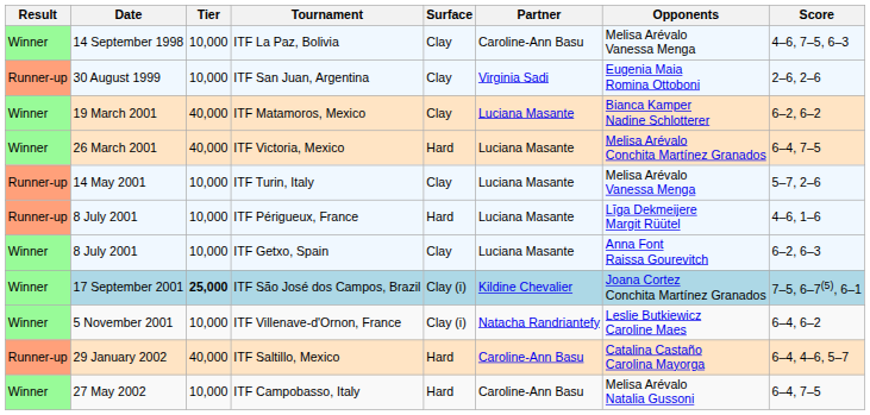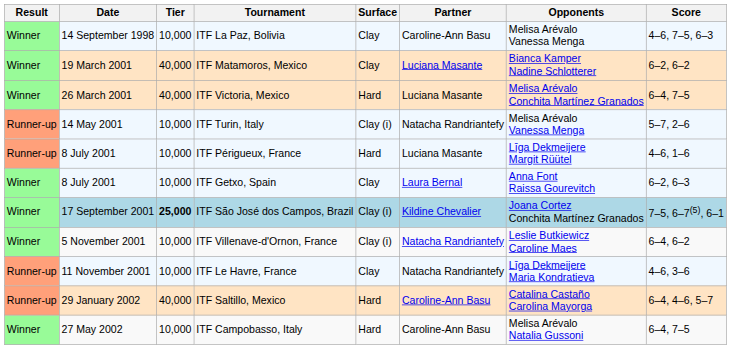 <table class="sortable wikitable" style=font-size:97%>
 <tr>
 <th>Result</th>
 <th>Date</th>
 <th>Tier</th>
 <th>Tournament</th>
 <th>Surface</th>
 <th>Partner</th>
 <th>Opponents</th>
 <th>Score</th>
 </tr>
 <tr style="background:#f0f8ff;">
 <td bgcolor="98FB98">Winner</td>
 <td>14 September 1998</td>
 <td>10,000</td>
 <td>ITF La Paz, Bolivia</td>
 <td>Clay</td>
 <td> Caroline-Ann Basu</td>
 <td> Melisa Arévalo <br>  Vanessa Menga</td>
 <td>4–6, 7–5, 6–3</td>
-</tr>
-<tr style="background:#f0f8ff;">
-<td style="background:#ffa07a;">Runner-up</td>
-<td>30 August 1999</td>
-<td>10,000</td>
-<td>ITF San Juan, Argentina</td>
-<td>Clay</td>
-<td> <a href='#'>Virginia Sadi</a></td>
-<td> <a href='#'>Eugenia Maia</a> <br>  <a href='#'>Romina Ottoboni</a></td>
-<td>2–6, 2–6</td>
 </tr>
 <tr style="background:#ffe4c4;">
 <td bgcolor="98FB98">Winner</td>
 <td>19 March 2001</td>
 <td>40,000</td>
 <td>ITF Matamoros, Mexico</td>
 <td>Clay</td>
 <td> <a href='#'>Luciana Masante</a></td>
 <td> <a href='#'>Bianca Kamper</a> <br>  <a href='#'>Nadine Schlotterer</a></td>
 <td>6–2, 6–2</td>
 </tr>
 <tr style="background:#ffe4c4;">
 <td bgcolor="98FB98">Winner</td>
 <td>26 March 2001</td>
 <td>40,000</td>
 <td>ITF Victoria, Mexico</td>
 <td>Hard</td>
 <td> Luciana Masante</td>
 <td> <a href='#'>Melisa Arévalo</a> <br>  <a href='#'>Conchita Martínez Granados</a></td>
 <td>6–4, 7–5</td>
 </tr>
 <tr style="background:#f0f8ff;">
 <td style="background:#ffa07a;">Runner-up</td>
 <td>14 May 2001</td>
 <td>10,000</td>
 <td>ITF Turin, Italy</td>
-<td>Clay</td>
-<td> Luciana Masante</td>
+<td>Clay (i)</td>
+<td> Natacha Randriantefy</td>
 <td> Melisa Arévalo <br>  <a href='#'>Vanessa Menga</a></td>
 <td>5–7, 2–6</td>
 </tr>
 <tr bgcolor="#f0f8ff">
 <td style="background:#ffa07a;">Runner-up</td>
 <td>8 July 2001</td>
 <td>10,000</td>
 <td>ITF Périgueux, France</td>
 <td>Hard</td>
 <td> Luciana Masante</td>
 <td> <a href='#'>Līga Dekmeijere</a> <br>  <a href='#'>Margit Rüütel</a></td>
 <td>4–6, 1–6</td>
 </tr>
 <tr style="background:#f0f8ff;">
 <td bgcolor="98FB98">Winner</td>
 <td>8 July 2001</td>
 <td>10,000</td>
 <td>ITF Getxo, Spain</td>
 <td>Clay</td>
-<td> Luciana Masante</td>
+<td> <a href='#'>Laura Bernal</a></td>
 <td> <a href='#'>Anna Font</a> <br>  <a href='#'>Raissa Gourevitch</a></td>
 <td>6–2, 6–3</td>
 </tr>
 <tr style="background:lightblue;">
 <td bgcolor="98FB98">Winner</td>
 <td>17 September 2001</td>
 <td><strong>25,000</strong></td>
 <td>ITF São José dos Campos, Brazil</td>
 <td>Clay (i)</td>
 <td> <a href='#'>Kildine Chevalier</a></td>
 <td> <a href='#'>Joana Cortez</a> <br>  Conchita Martínez Granados</td>
 <td>7–5, 6–7<sup>(5)</sup>, 6–1</td>
 </tr>
 <tr>
 <td bgcolor="98FB98">Winner</td>
 <td>5 November 2001</td>
 <td>10,000</td>
 <td>ITF Villenave-d'Ornon, France</td>
 <td>Clay (i)</td>
 <td> <a href='#'>Natacha Randriantefy</a></td>
 <td> <a href='#'>Leslie Butkiewicz</a> <br>  <a href='#'>Caroline Maes</a></td>
 <td>6–4, 6–2</td>
 </tr>
+<tr style="background:#f0f8ff;">
+<td bgcolor="FFA07A">Runner-up</td>
+<td>11 November 2001</td>
+<td>10,000</td>
+<td>ITF Le Havre, France</td>
+<td>Clay</td>
+<td> Natacha Randriantefy</td>
+<td> <a href='#'>Līga Dekmeijere</a> <br>  <a href='#'>Maria Kondratieva</a></td>
+<td>4–6, 3–6</td>
+</tr>
 <tr style="background:#ffe4c4;">
 <td bgcolor="FFA07A">Runner-up</td>
 <td>29 January 2002</td>
 <td>40,000</td>
 <td>ITF Saltillo, Mexico</td>
 <td>Hard</td>
 <td> <a href='#'>Caroline-Ann Basu</a></td>
 <td> <a href='#'>Catalina Castaño</a> <br>  <a href='#'>Carolina Mayorga</a></td>
 <td>6–4, 4–6, 5–7</td>
 </tr>
 <tr>
 <td bgcolor="98FB98">Winner</td>
 <td>27 May 2002</td>
 <td>10,000</td>
 <td>ITF Campobasso, Italy</td>
 <td>Hard</td>
 <td> Caroline-Ann Basu</td>
 <td> Melisa Arévalo <br>  <a href='#'>Natalia Gussoni</a></td>
 <td>6–4, 7–5</td>
 </tr>
 </table>
